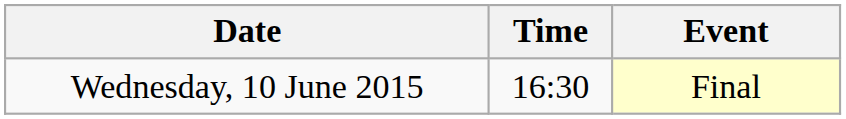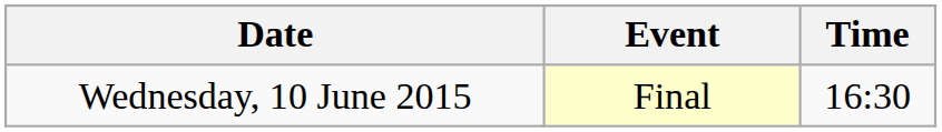 <table class = "wikitable" style="text-align:center;">
 <tr>
 <th width=220>Date</th>
+<th width=100>Event</th>
 <th width=50>Time</th>
-<th width=100>Event</th>
 </tr>
 <tr>
 <td>Wednesday, 10 June 2015</td>
+<td bgcolor=ffffcc>Final</td>
 <td>16:30</td>
-<td bgcolor=ffffcc>Final</td>
 </tr>
 </table>
